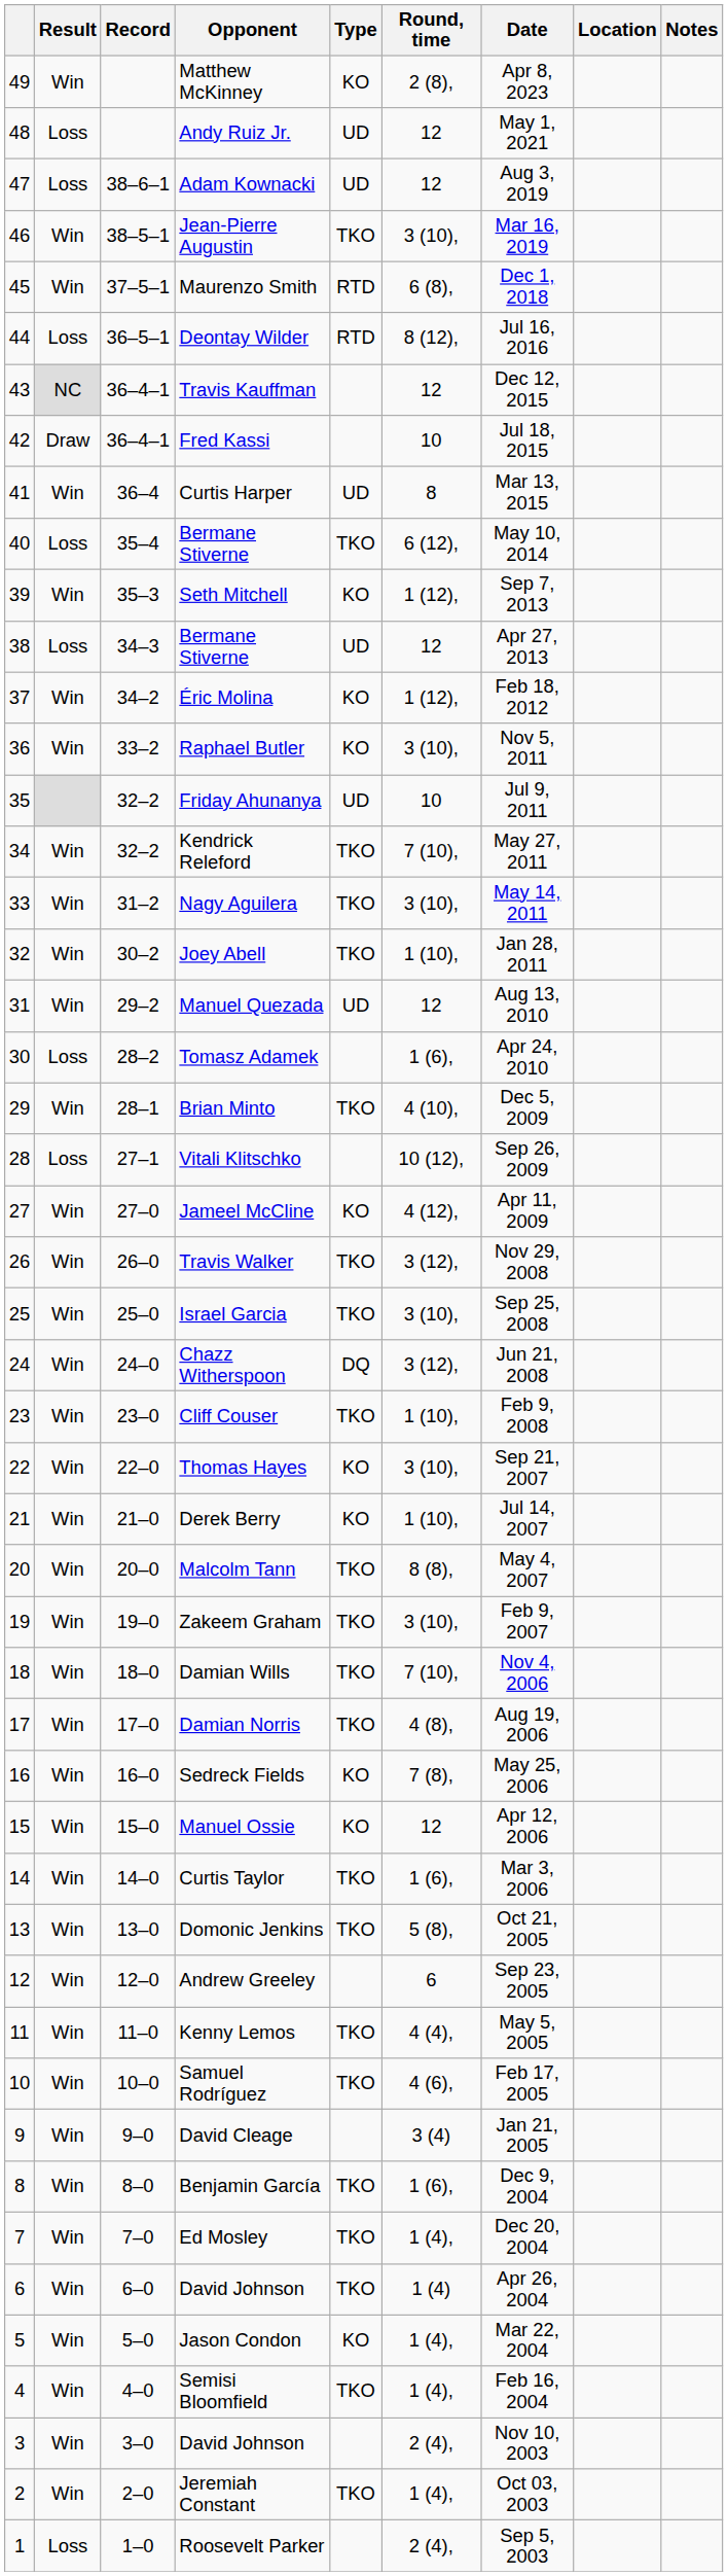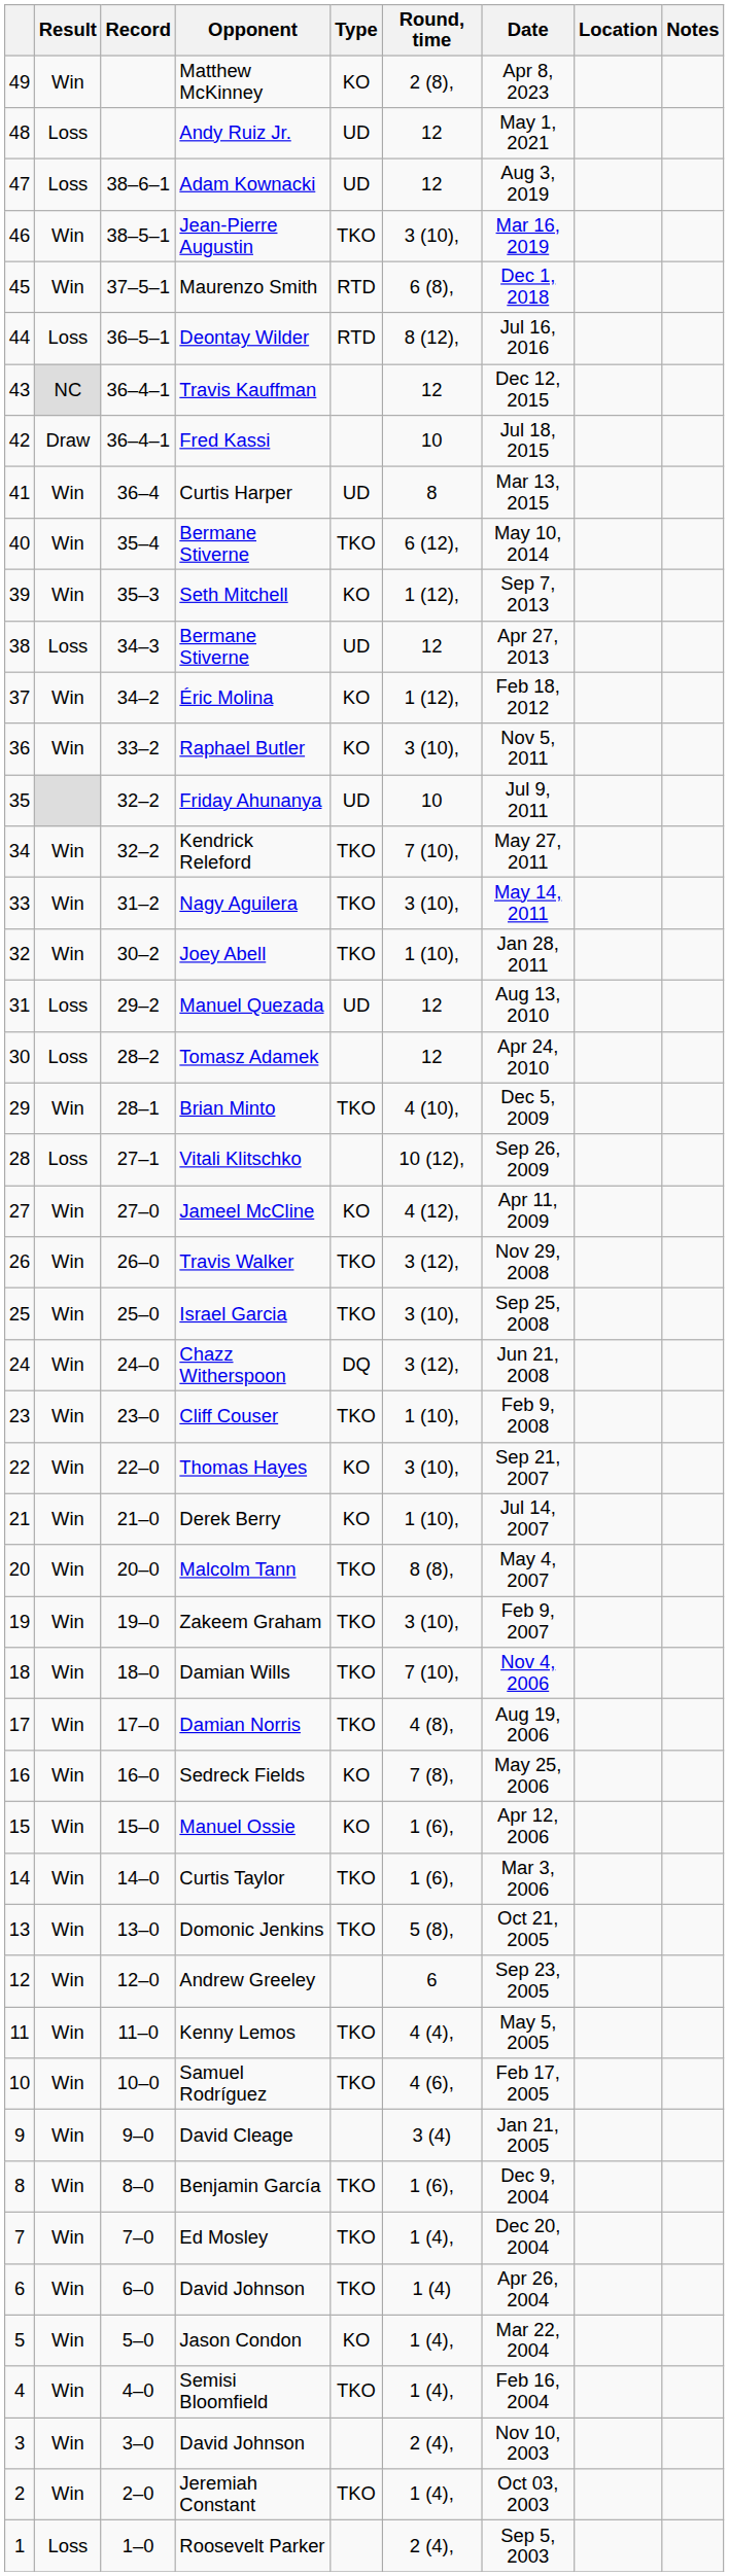 <table class="wikitable" style="text-align:center">
 <tr>
 <th></th>
 <th>Result</th>
 <th>Record</th>
 <th>Opponent</th>
 <th>Type</th>
 <th>Round, time</th>
 <th>Date</th>
 <th>Location</th>
 <th>Notes</th>
 </tr>
 <tr>
 <td>49</td>
 <td>Win</td>
 <td></td>
 <td style="text-align:left;">Matthew McKinney</td>
 <td>KO</td>
 <td>2 (8), </td>
 <td>Apr 8, 2023</td>
 <td style="text-align:left;"></td>
 <td></td>
 </tr>
 <tr>
 <td>48</td>
 <td>Loss</td>
 <td></td>
 <td style="text-align:left;"><a href='#'>Andy Ruiz Jr.</a></td>
 <td>UD</td>
 <td>12</td>
 <td>May 1, 2021</td>
 <td style="text-align:left;"></td>
 <td></td>
 </tr>
 <tr>
 <td>47</td>
 <td>Loss</td>
 <td>38–6–1 </td>
 <td style="text-align:left;"><a href='#'>Adam Kownacki</a></td>
 <td>UD</td>
 <td>12</td>
 <td>Aug 3, 2019</td>
 <td style="text-align:left;"></td>
 <td></td>
 </tr>
 <tr>
 <td>46</td>
 <td>Win</td>
 <td>38–5–1 </td>
 <td style="text-align:left;"><a href='#'>Jean-Pierre Augustin</a></td>
 <td>TKO</td>
 <td>3 (10), </td>
 <td><a href='#'>Mar 16, 2019</a></td>
 <td style="text-align:left;"></td>
 <td></td>
 </tr>
 <tr>
 <td>45</td>
 <td>Win</td>
 <td>37–5–1 </td>
 <td style="text-align:left;">Maurenzo Smith</td>
 <td>RTD</td>
 <td>6 (8), </td>
 <td><a href='#'>Dec 1, 2018</a></td>
 <td style="text-align:left;"></td>
 <td></td>
 </tr>
 <tr>
 <td>44</td>
 <td>Loss</td>
 <td>36–5–1 </td>
 <td style="text-align:left;"><a href='#'>Deontay Wilder</a></td>
 <td>RTD</td>
 <td>8 (12), </td>
 <td>Jul 16, 2016</td>
 <td style="text-align:left;"></td>
 <td style="text-align:left;"></td>
 </tr>
 <tr>
 <td>43</td>
 <td style="background:#ddd;">NC</td>
 <td>36–4–1 </td>
 <td style="text-align:left;"><a href='#'>Travis Kauffman</a></td>
 <td></td>
 <td>12</td>
 <td>Dec 12, 2015</td>
 <td style="text-align:left;"></td>
 <td style="text-align:left;"></td>
 </tr>
 <tr>
 <td>42</td>
 <td>Draw</td>
 <td>36–4–1 </td>
 <td style="text-align:left;"><a href='#'>Fred Kassi</a></td>
 <td></td>
 <td>10</td>
 <td>Jul 18, 2015</td>
 <td style="text-align:left;"></td>
 <td></td>
 </tr>
 <tr>
 <td>41</td>
 <td>Win</td>
 <td>36–4 </td>
 <td style="text-align:left;">Curtis Harper</td>
 <td>UD</td>
 <td>8</td>
 <td>Mar 13, 2015</td>
 <td style="text-align:left;"></td>
 <td></td>
 </tr>
 <tr>
 <td>40</td>
-<td>Loss</td>
+<td>Win</td>
 <td>35–4 </td>
 <td style="text-align:left;"><a href='#'>Bermane Stiverne</a></td>
 <td>TKO</td>
 <td>6 (12), </td>
 <td>May 10, 2014</td>
 <td style="text-align:left;"></td>
 <td style="text-align:left;"></td>
 </tr>
 <tr>
 <td>39</td>
 <td>Win</td>
 <td>35–3 </td>
 <td style="text-align:left;"><a href='#'>Seth Mitchell</a></td>
 <td>KO</td>
 <td>1 (12), </td>
 <td>Sep 7, 2013</td>
 <td style="text-align:left;"></td>
 <td style="text-align:left;"></td>
 </tr>
 <tr>
 <td>38</td>
 <td>Loss</td>
 <td>34–3 </td>
 <td style="text-align:left;"><a href='#'>Bermane Stiverne</a></td>
 <td>UD</td>
 <td>12</td>
 <td>Apr 27, 2013</td>
 <td style="text-align:left;"></td>
 <td style="text-align:left;"></td>
 </tr>
 <tr>
 <td>37</td>
 <td>Win</td>
 <td>34–2 </td>
 <td style="text-align:left;"><a href='#'>Éric Molina</a></td>
 <td>KO</td>
 <td>1 (12), </td>
 <td>Feb 18, 2012</td>
 <td style="text-align:left;"></td>
 <td style="text-align:left;"></td>
 </tr>
 <tr>
 <td>36</td>
 <td>Win</td>
 <td>33–2 </td>
 <td style="text-align:left;"><a href='#'>Raphael Butler</a></td>
 <td>KO</td>
 <td>3 (10), </td>
 <td>Nov 5, 2011</td>
 <td style="text-align:left;"></td>
 <td style="text-align:left;"></td>
 </tr>
 <tr>
 <td>35</td>
 <td style="background:#DDD"></td>
 <td>32–2 </td>
 <td style="text-align:left;"><a href='#'>Friday Ahunanya</a></td>
 <td>UD</td>
 <td>10</td>
 <td>Jul 9, 2011</td>
 <td style="text-align:left;"></td>
 <td style="text-align:left;"></td>
 </tr>
 <tr>
 <td>34</td>
 <td>Win</td>
 <td>32–2</td>
 <td style="text-align:left;">Kendrick Releford</td>
 <td>TKO</td>
 <td>7 (10), </td>
 <td>May 27, 2011</td>
 <td style="text-align:left;"></td>
 <td></td>
 </tr>
 <tr>
 <td>33</td>
 <td>Win</td>
 <td>31–2</td>
 <td style="text-align:left;"><a href='#'>Nagy Aguilera</a></td>
 <td>TKO</td>
 <td>3 (10), </td>
 <td><a href='#'>May 14, 2011</a></td>
 <td style="text-align:left;"></td>
 <td></td>
 </tr>
 <tr>
 <td>32</td>
 <td>Win</td>
 <td>30–2</td>
 <td style="text-align:left;"><a href='#'>Joey Abell</a></td>
 <td>TKO</td>
 <td>1 (10), </td>
 <td>Jan 28, 2011</td>
 <td style="text-align:left;"></td>
 <td></td>
 </tr>
 <tr>
 <td>31</td>
-<td>Win</td>
+<td>Loss</td>
 <td>29–2</td>
 <td style="text-align:left;"><a href='#'>Manuel Quezada</a></td>
 <td>UD</td>
 <td>12</td>
 <td>Aug 13, 2010</td>
 <td style="text-align:left;"></td>
 <td style="text-align:left;"></td>
 </tr>
 <tr>
 <td>30</td>
 <td>Loss</td>
 <td>28–2</td>
 <td style="text-align:left;"><a href='#'>Tomasz Adamek</a></td>
 <td></td>
-<td>1 (6), </td>
+<td>12</td>
 <td>Apr 24, 2010</td>
 <td style="text-align:left;"></td>
 <td style="text-align:left;"></td>
 </tr>
 <tr>
 <td>29</td>
 <td>Win</td>
 <td>28–1</td>
 <td style="text-align:left;"><a href='#'>Brian Minto</a></td>
 <td>TKO</td>
 <td>4 (10), </td>
 <td>Dec 5, 2009</td>
 <td style="text-align:left;"></td>
 <td></td>
 </tr>
 <tr>
 <td>28</td>
 <td>Loss</td>
 <td>27–1</td>
 <td style="text-align:left;"><a href='#'>Vitali Klitschko</a></td>
 <td></td>
 <td>10 (12), </td>
 <td>Sep 26, 2009</td>
 <td style="text-align:left;"></td>
 <td style="text-align:left;"></td>
 </tr>
 <tr>
 <td>27</td>
 <td>Win</td>
 <td>27–0</td>
 <td style="text-align:left;"><a href='#'>Jameel McCline</a></td>
 <td>KO</td>
 <td>4 (12), </td>
 <td>Apr 11, 2009</td>
 <td style="text-align:left;"></td>
 <td style="text-align:left;"></td>
 </tr>
 <tr>
 <td>26</td>
 <td>Win</td>
 <td>26–0</td>
 <td style="text-align:left;"><a href='#'>Travis Walker</a></td>
 <td>TKO</td>
 <td>3 (12), </td>
 <td>Nov 29, 2008</td>
 <td style="text-align:left;"></td>
 <td style="text-align:left;"></td>
 </tr>
 <tr>
 <td>25</td>
 <td>Win</td>
 <td>25–0</td>
 <td style="text-align:left;"><a href='#'>Israel Garcia</a></td>
 <td>TKO</td>
 <td>3 (10), </td>
 <td>Sep 25, 2008</td>
 <td style="text-align:left;"></td>
 <td style="text-align:left;"></td>
 </tr>
 <tr>
 <td>24</td>
 <td>Win</td>
 <td>24–0</td>
 <td style="text-align:left;"><a href='#'>Chazz Witherspoon</a></td>
 <td>DQ</td>
 <td>3 (12), </td>
 <td>Jun 21, 2008</td>
 <td style="text-align:left;"></td>
 <td style="text-align:left;"></td>
 </tr>
 <tr>
 <td>23</td>
 <td>Win</td>
 <td>23–0</td>
 <td style="text-align:left;"><a href='#'>Cliff Couser</a></td>
 <td>TKO</td>
 <td>1 (10), </td>
 <td>Feb 9, 2008</td>
 <td style="text-align:left;"></td>
 <td></td>
 </tr>
 <tr>
 <td>22</td>
 <td>Win</td>
 <td>22–0</td>
 <td style="text-align:left;"><a href='#'>Thomas Hayes</a></td>
 <td>KO</td>
 <td>3 (10), </td>
 <td>Sep 21, 2007</td>
 <td style="text-align:left;"></td>
 <td style="text-align:left;"></td>
 </tr>
 <tr>
 <td>21</td>
 <td>Win</td>
 <td>21–0</td>
 <td style="text-align:left;">Derek Berry</td>
 <td>KO</td>
 <td>1 (10), </td>
 <td>Jul 14, 2007</td>
 <td style="text-align:left;"></td>
 <td></td>
 </tr>
 <tr>
 <td>20</td>
 <td>Win</td>
 <td>20–0</td>
 <td style="text-align:left;"><a href='#'>Malcolm Tann</a></td>
 <td>TKO</td>
 <td>8 (8), </td>
 <td>May 4, 2007</td>
 <td style="text-align:left;"></td>
 <td></td>
 </tr>
 <tr>
 <td>19</td>
 <td>Win</td>
 <td>19–0</td>
 <td style="text-align:left;">Zakeem Graham</td>
 <td>TKO</td>
 <td>3 (10), </td>
 <td>Feb 9, 2007</td>
 <td style="text-align:left;"></td>
 <td></td>
 </tr>
 <tr>
 <td>18</td>
 <td>Win</td>
 <td>18–0</td>
 <td style="text-align:left;">Damian Wills</td>
 <td>TKO</td>
 <td>7 (10), </td>
 <td><a href='#'>Nov 4, 2006</a></td>
 <td style="text-align:left;"></td>
 <td></td>
 </tr>
 <tr>
 <td>17</td>
 <td>Win</td>
 <td>17–0</td>
 <td style="text-align:left;"><a href='#'>Damian Norris</a></td>
 <td>TKO</td>
 <td>4 (8), </td>
 <td>Aug 19, 2006</td>
 <td style="text-align:left;"></td>
 <td></td>
 </tr>
 <tr>
 <td>16</td>
 <td>Win</td>
 <td>16–0</td>
 <td style="text-align:left;">Sedreck Fields</td>
 <td>KO</td>
 <td>7 (8), </td>
 <td>May 25, 2006</td>
 <td style="text-align:left;"></td>
 <td></td>
 </tr>
 <tr>
 <td>15</td>
 <td>Win</td>
 <td>15–0</td>
 <td style="text-align:left;"><a href='#'>Manuel Ossie</a></td>
 <td>KO</td>
-<td>12</td>
+<td>1 (6), </td>
 <td>Apr 12, 2006</td>
 <td style="text-align:left;"></td>
 <td></td>
 </tr>
 <tr>
 <td>14</td>
 <td>Win</td>
 <td>14–0</td>
 <td style="text-align:left;">Curtis Taylor</td>
 <td>TKO</td>
 <td>1 (6), </td>
 <td>Mar 3, 2006</td>
 <td style="text-align:left;"></td>
 <td></td>
 </tr>
 <tr>
 <td>13</td>
 <td>Win</td>
 <td>13–0</td>
 <td style="text-align:left;">Domonic Jenkins</td>
 <td>TKO</td>
 <td>5 (8), </td>
 <td>Oct 21, 2005</td>
 <td style="text-align:left;"></td>
 <td></td>
 </tr>
 <tr>
 <td>12</td>
 <td>Win</td>
 <td>12–0</td>
 <td style="text-align:left;">Andrew Greeley</td>
 <td></td>
 <td>6</td>
 <td>Sep 23, 2005</td>
 <td style="text-align:left;"></td>
 <td></td>
 </tr>
 <tr>
 <td>11</td>
 <td>Win</td>
 <td>11–0</td>
 <td style="text-align:left;">Kenny Lemos</td>
 <td>TKO</td>
 <td>4 (4), </td>
 <td>May 5, 2005</td>
 <td style="text-align:left;"></td>
 <td></td>
 </tr>
 <tr>
 <td>10</td>
 <td>Win</td>
 <td>10–0</td>
 <td style="text-align:left;">Samuel Rodríguez</td>
 <td>TKO</td>
 <td>4 (6), </td>
 <td>Feb 17, 2005</td>
 <td style="text-align:left;"></td>
 <td></td>
 </tr>
 <tr>
 <td>9</td>
 <td>Win</td>
 <td>9–0</td>
 <td style="text-align:left;">David Cleage</td>
 <td></td>
 <td>3 (4)</td>
 <td>Jan 21, 2005</td>
 <td style="text-align:left;"></td>
 <td style="text-align:left;"></td>
 </tr>
 <tr>
 <td>8</td>
 <td>Win</td>
 <td>8–0</td>
 <td style="text-align:left;">Benjamin García</td>
 <td>TKO</td>
 <td>1 (6), </td>
 <td>Dec 9, 2004</td>
 <td style="text-align:left;"></td>
 <td></td>
 </tr>
 <tr>
 <td>7</td>
 <td>Win</td>
 <td>7–0</td>
 <td style="text-align:left;">Ed Mosley</td>
 <td>TKO</td>
 <td>1 (4), </td>
 <td>Dec 20, 2004</td>
 <td style="text-align:left;"></td>
 <td></td>
 </tr>
 <tr>
 <td>6</td>
 <td>Win</td>
 <td>6–0</td>
 <td style="text-align:left;">David Johnson</td>
 <td>TKO</td>
 <td>1 (4)</td>
 <td>Apr 26, 2004</td>
 <td style="text-align:left;"></td>
 <td></td>
 </tr>
 <tr>
 <td>5</td>
 <td>Win</td>
 <td>5–0</td>
 <td style="text-align:left;">Jason Condon</td>
 <td>KO</td>
 <td>1 (4), </td>
 <td>Mar 22, 2004</td>
 <td style="text-align:left;"></td>
 <td></td>
 </tr>
 <tr>
 <td>4</td>
 <td>Win</td>
 <td>4–0</td>
 <td style="text-align:left;">Semisi Bloomfield</td>
 <td>TKO</td>
 <td>1 (4), </td>
 <td>Feb 16, 2004</td>
 <td style="text-align:left;"></td>
 <td></td>
 </tr>
 <tr>
 <td>3</td>
 <td>Win</td>
 <td>3–0</td>
 <td style="text-align:left;">David Johnson</td>
 <td></td>
 <td>2 (4), </td>
 <td>Nov 10, 2003</td>
 <td style="text-align:left;"></td>
 <td></td>
 </tr>
 <tr>
 <td>2</td>
 <td>Win</td>
 <td>2–0</td>
 <td style="text-align:left;">Jeremiah Constant</td>
 <td>TKO</td>
 <td>1 (4), </td>
 <td>Oct 03, 2003</td>
 <td style="text-align:left;"></td>
 <td></td>
 </tr>
 <tr>
 <td>1</td>
 <td>Loss</td>
 <td>1–0</td>
 <td style="text-align:left;">Roosevelt Parker</td>
 <td></td>
 <td>2 (4), </td>
 <td>Sep 5, 2003</td>
 <td style="text-align:left;"></td>
 <td></td>
 </tr>
 </table>
